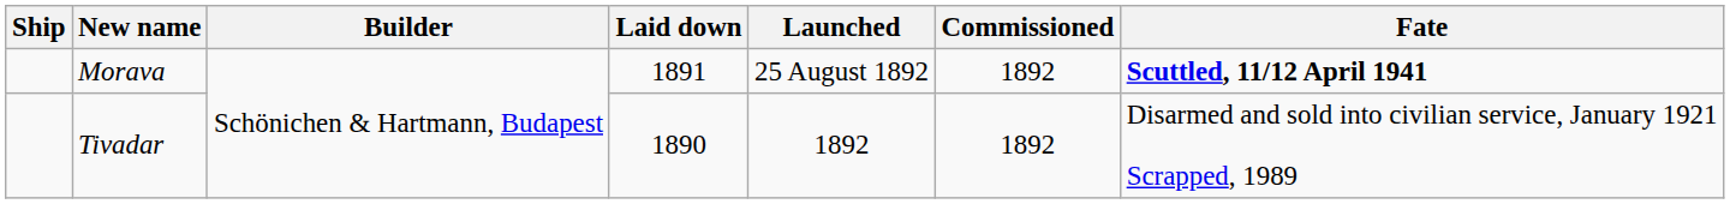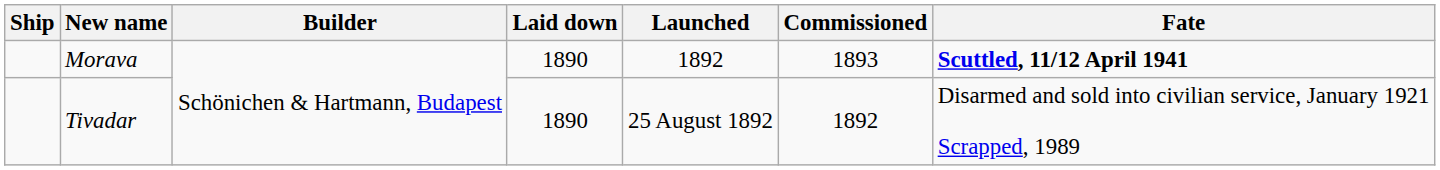 <table class="wikitable">
 <tr>
 <th>Ship</th>
 <th>New name</th>
 <th>Builder</th>
 <th>Laid down</th>
 <th>Launched</th>
 <th>Commissioned</th>
 <th>Fate</th>
 </tr>
 <tr>
 <td></td>
 <td><em>Morava</em></td>
 <td rowspan=2>Schönichen & Hartmann, <a href='#'>Budapest</a></td>
-<td align=center>1891</td>
-<td align=center>25 August 1892</td>
+<td align=center>1890</td>
 <td align=center>1892</td>
+<td align=center>1893</td>
 <td><strong><a href='#'>Scuttled</a>, 11/12 April 1941</strong></td>
 </tr>
 <tr>
 <td></td>
 <td><em>Tivadar</em></td>
 <td align=center>1890</td>
-<td align=center>1892</td>
+<td align=center>25 August 1892</td>
 <td align=center>1892</td>
 <td>Disarmed and sold into civilian service, January 1921<br><br><a href='#'>Scrapped</a>, 1989</td>
 </tr>
 </table>
